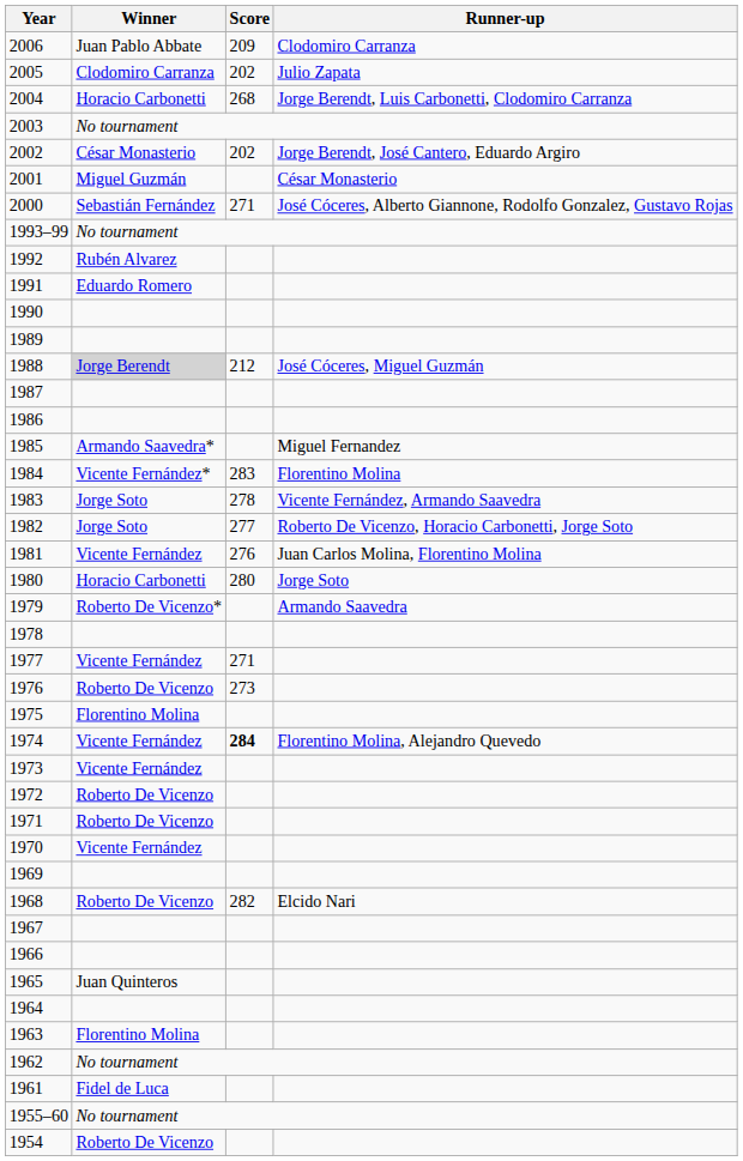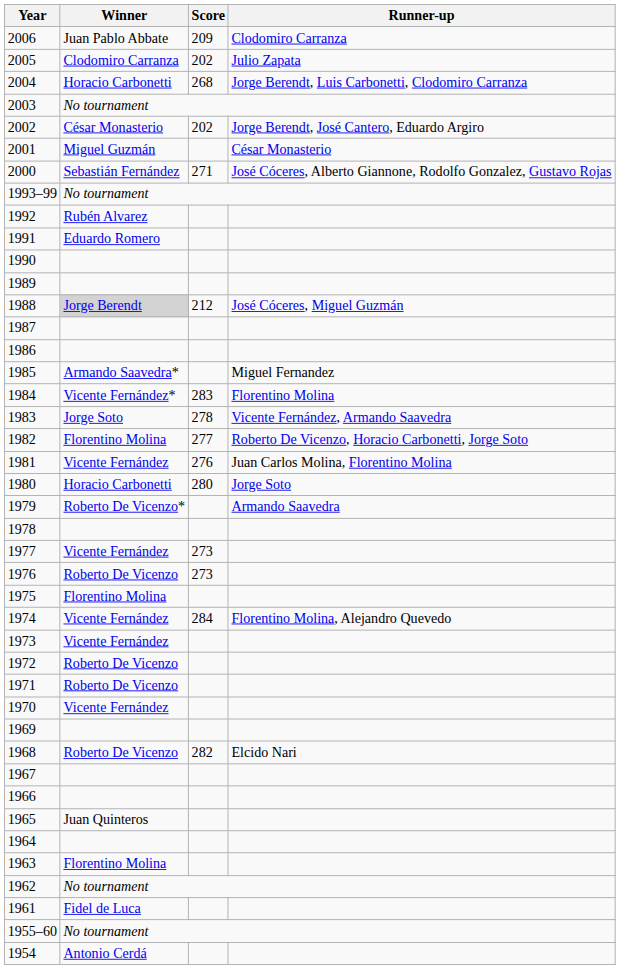 <table class=wikitable>
 <tr>
 <th>Year</th>
 <th>Winner</th>
 <th>Score</th>
 <th>Runner-up</th>
 </tr>
 <tr>
 <td>2006</td>
 <td>Juan Pablo Abbate</td>
 <td>209</td>
 <td><a href='#'>Clodomiro Carranza</a></td>
 </tr>
 <tr>
 <td>2005</td>
 <td><a href='#'>Clodomiro Carranza</a></td>
 <td>202</td>
 <td><a href='#'>Julio Zapata</a></td>
 </tr>
 <tr>
 <td>2004</td>
 <td><a href='#'>Horacio Carbonetti</a></td>
 <td>268</td>
 <td><a href='#'>Jorge Berendt</a>, <a href='#'>Luis Carbonetti</a>, <a href='#'>Clodomiro Carranza</a></td>
 </tr>
 <tr>
 <td>2003</td>
 <td colspan=3><em>No tournament</em></td>
 </tr>
 <tr>
 <td>2002</td>
 <td><a href='#'>César Monasterio</a></td>
 <td>202</td>
 <td><a href='#'>Jorge Berendt</a>, <a href='#'>José Cantero</a>, Eduardo Argiro</td>
 </tr>
 <tr>
 <td>2001</td>
 <td><a href='#'>Miguel Guzmán</a></td>
 <td></td>
 <td><a href='#'>César Monasterio</a></td>
 </tr>
 <tr>
 <td>2000</td>
 <td><a href='#'>Sebastián Fernández</a></td>
 <td>271</td>
 <td><a href='#'>José Cóceres</a>, Alberto Giannone, Rodolfo Gonzalez, <a href='#'>Gustavo Rojas</a></td>
 </tr>
 <tr>
 <td>1993–99</td>
 <td colspan=3><em>No tournament</em></td>
 </tr>
 <tr>
 <td>1992</td>
 <td><a href='#'>Rubén Alvarez</a></td>
 <td></td>
 <td></td>
 </tr>
 <tr>
 <td>1991</td>
 <td><a href='#'>Eduardo Romero</a></td>
 <td></td>
 <td></td>
 </tr>
 <tr>
 <td>1990</td>
 <td></td>
 <td></td>
 <td></td>
 </tr>
 <tr>
 <td>1989</td>
 <td></td>
 <td></td>
 <td></td>
 </tr>
 <tr>
 <td>1988</td>
 <td style="background: lightgrey;"><a href='#'>Jorge Berendt</a></td>
 <td>212</td>
 <td><a href='#'>José Cóceres</a>, <a href='#'>Miguel Guzmán</a></td>
 </tr>
 <tr>
 <td>1987</td>
 <td></td>
 <td></td>
 <td></td>
 </tr>
 <tr>
 <td>1986</td>
 <td></td>
 <td></td>
 <td></td>
 </tr>
 <tr>
 <td>1985</td>
 <td><a href='#'>Armando Saavedra</a>*</td>
 <td></td>
 <td>Miguel Fernandez</td>
 </tr>
 <tr>
 <td>1984</td>
 <td><a href='#'>Vicente Fernández</a>*</td>
 <td>283</td>
 <td><a href='#'>Florentino Molina</a></td>
 </tr>
 <tr>
 <td>1983</td>
 <td><a href='#'>Jorge Soto</a></td>
 <td>278</td>
 <td><a href='#'>Vicente Fernández</a>, <a href='#'>Armando Saavedra</a></td>
 </tr>
 <tr>
 <td>1982</td>
-<td><a href='#'>Jorge Soto</a></td>
+<td><a href='#'>Florentino Molina</a></td>
 <td>277</td>
 <td><a href='#'>Roberto De Vicenzo</a>, <a href='#'>Horacio Carbonetti</a>, <a href='#'>Jorge Soto</a></td>
 </tr>
 <tr>
 <td>1981</td>
 <td><a href='#'>Vicente Fernández</a></td>
 <td>276</td>
 <td>Juan Carlos Molina, <a href='#'>Florentino Molina</a></td>
 </tr>
 <tr>
 <td>1980</td>
 <td><a href='#'>Horacio Carbonetti</a></td>
 <td>280</td>
 <td><a href='#'>Jorge Soto</a></td>
 </tr>
 <tr>
 <td>1979</td>
 <td><a href='#'>Roberto De Vicenzo</a>*</td>
 <td></td>
 <td><a href='#'>Armando Saavedra</a></td>
 </tr>
 <tr>
 <td>1978</td>
 <td></td>
 <td></td>
 <td></td>
 </tr>
 <tr>
 <td>1977</td>
 <td><a href='#'>Vicente Fernández</a></td>
-<td>271</td>
+<td>273</td>
 <td></td>
 </tr>
 <tr>
 <td>1976</td>
 <td><a href='#'>Roberto De Vicenzo</a></td>
 <td>273</td>
 <td></td>
 </tr>
 <tr>
 <td>1975</td>
 <td><a href='#'>Florentino Molina</a></td>
 <td></td>
 <td></td>
 </tr>
 <tr>
 <td>1974</td>
 <td><a href='#'>Vicente Fernández</a></td>
-<td><strong>284</strong></td>
+<td>284</td>
 <td><a href='#'>Florentino Molina</a>, Alejandro Quevedo</td>
 </tr>
 <tr>
 <td>1973</td>
 <td><a href='#'>Vicente Fernández</a></td>
 <td></td>
 <td></td>
 </tr>
 <tr>
 <td>1972</td>
 <td><a href='#'>Roberto De Vicenzo</a></td>
 <td></td>
 <td></td>
 </tr>
 <tr>
 <td>1971</td>
 <td><a href='#'>Roberto De Vicenzo</a></td>
 <td></td>
 <td></td>
 </tr>
 <tr>
 <td>1970</td>
 <td><a href='#'>Vicente Fernández</a></td>
 <td></td>
 <td></td>
 </tr>
 <tr>
 <td>1969</td>
 <td></td>
 <td></td>
 <td></td>
 </tr>
 <tr>
 <td>1968</td>
 <td><a href='#'>Roberto De Vicenzo</a></td>
 <td>282</td>
 <td>Elcido Nari</td>
 </tr>
 <tr>
 <td>1967</td>
 <td></td>
 <td></td>
 <td></td>
 </tr>
 <tr>
 <td>1966</td>
 <td></td>
 <td></td>
 <td></td>
 </tr>
 <tr>
 <td>1965</td>
 <td>Juan Quinteros</td>
 <td></td>
 <td></td>
 </tr>
 <tr>
 <td>1964</td>
 <td></td>
 <td></td>
 <td></td>
 </tr>
 <tr>
 <td>1963</td>
 <td><a href='#'>Florentino Molina</a></td>
 <td></td>
 <td></td>
 </tr>
 <tr>
 <td>1962</td>
 <td colspan=3><em>No tournament</em></td>
 </tr>
 <tr>
 <td>1961</td>
 <td><a href='#'>Fidel de Luca</a></td>
 <td></td>
 </tr>
 <tr>
 <td>1955–60</td>
 <td colspan=3><em>No tournament</em></td>
 </tr>
 <tr>
 <td>1954</td>
-<td><a href='#'>Roberto De Vicenzo</a></td>
+<td><a href='#'>Antonio Cerdá</a></td>
 <td></td>
 <td></td>
 </tr>
 </table>
